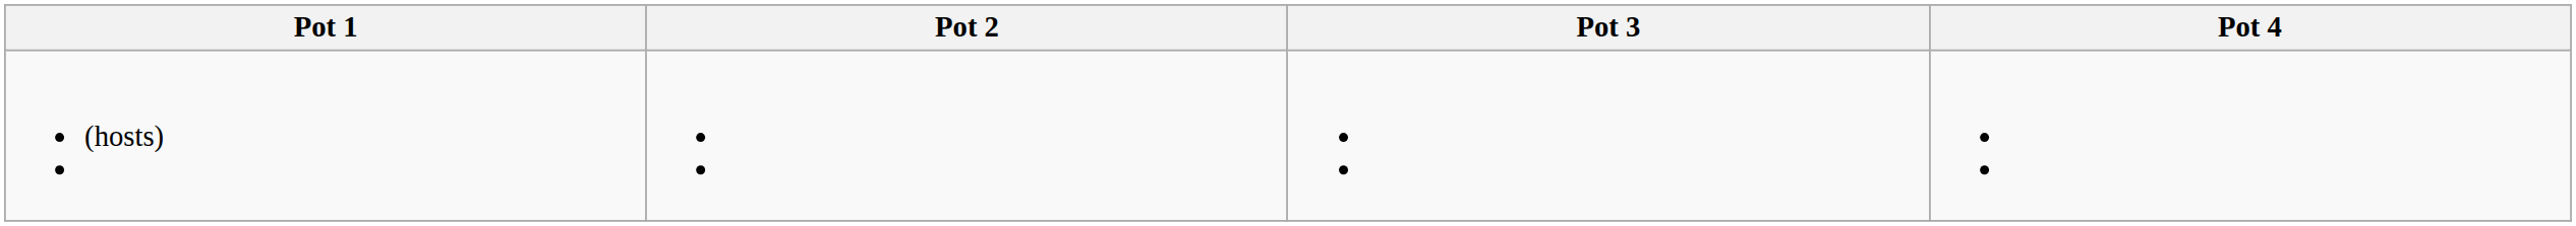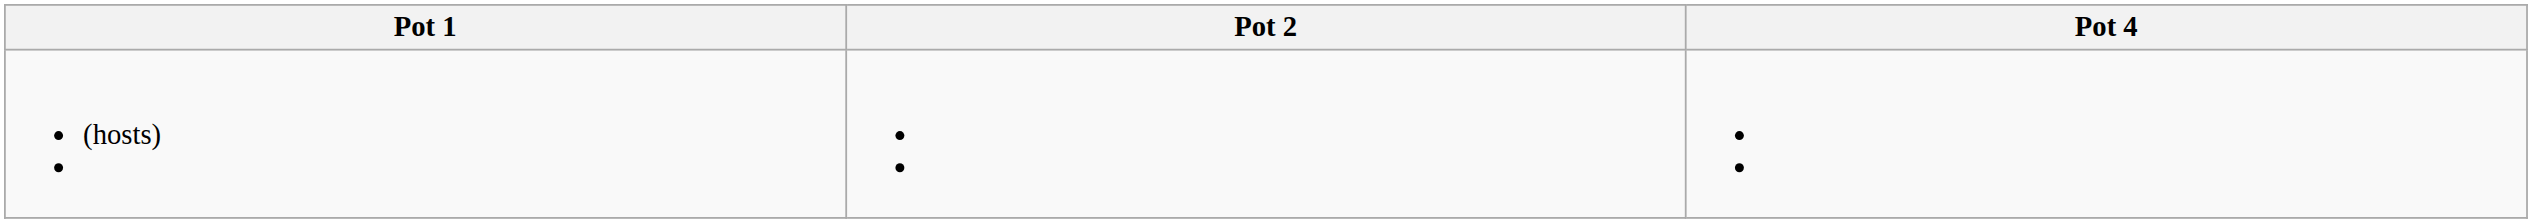 <table class="wikitable" style="width:89%;">
 <tr>
 <th width=25%>Pot 1</th>
 <th width=25%>Pot 2</th>
-<th width=25%>Pot 3</th>
 <th width=25%>Pot 4</th>
 </tr>
 <tr>
 <td valign=top><br><ul><li> (hosts)</li><li></li></ul></td>
 <td valign=top><br><ul><li></li><li></li></ul></td>
 <td valign=top><br><ul><li></li><li></li></ul></td>
-<td valign=top><br><ul><li></li><li></li></ul></td>
 </tr>
 </table>
